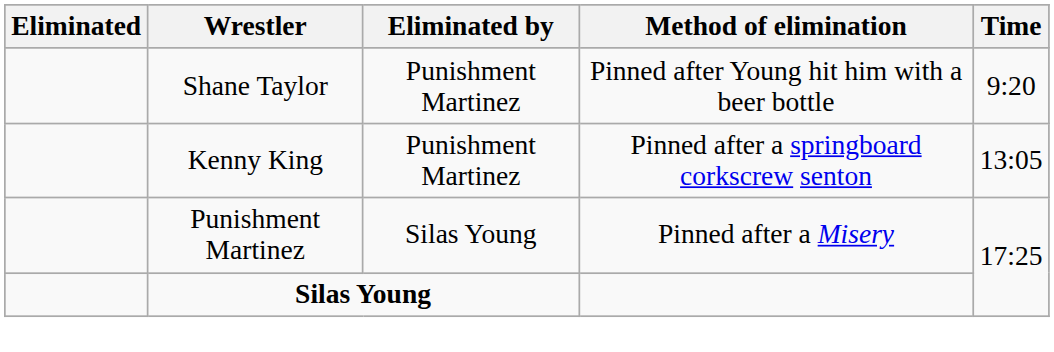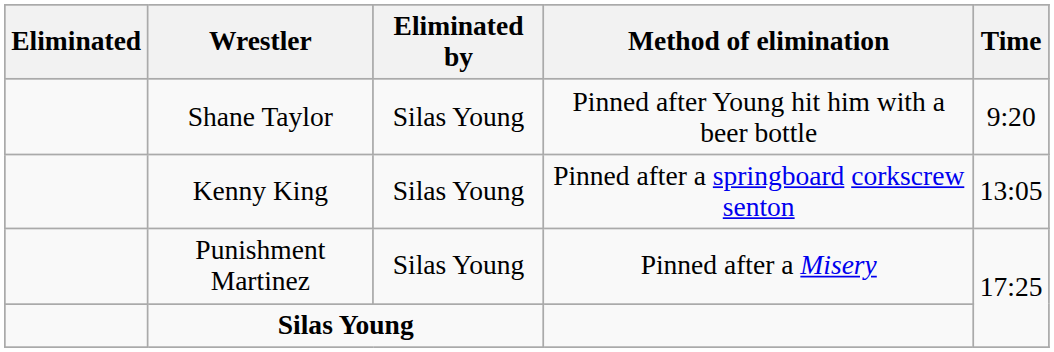 <table class="wikitable sortable" style="text-align:center;">
 <tr>
 <th>Eliminated</th>
 <th>Wrestler</th>
 <th>Eliminated by</th>
 <th>Method of elimination</th>
 <th>Time</th>
 </tr>
 <tr>
 <td></td>
 <td>Shane Taylor</td>
-<td>Punishment Martinez</td>
+<td>Silas Young</td>
 <td>Pinned after Young hit him with a beer bottle</td>
 <td>9:20</td>
 </tr>
 <tr>
 <td></td>
 <td>Kenny King</td>
-<td>Punishment Martinez</td>
+<td>Silas Young</td>
 <td>Pinned after a <a href='#'>springboard</a> <a href='#'>corkscrew</a> <a href='#'>senton</a></td>
 <td>13:05</td>
 </tr>
 <tr>
 <td></td>
 <td>Punishment Martinez</td>
 <td>Silas Young</td>
 <td>Pinned after a <a href='#'><em>Misery</em></a></td>
 <td rowspan="3">17:25</td>
 </tr>
 <tr>
 <td><strong></strong></td>
 <td colspan="2"><strong>Silas Young</strong></td>
 <td></td>
 </tr>
 </table>
